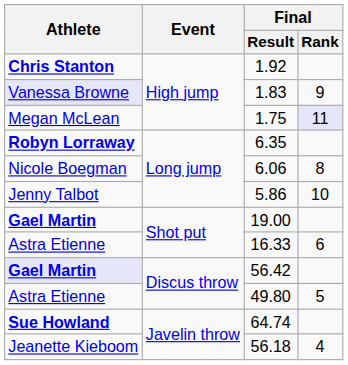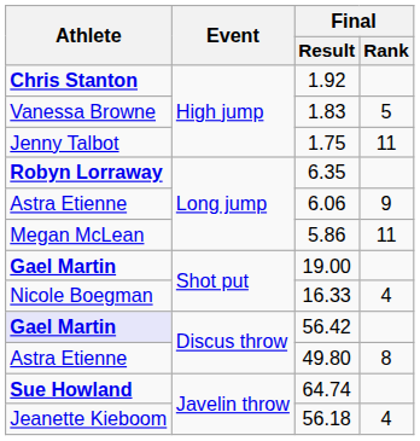 <table class="wikitable" style="font-size:90%">
 <tr>
 <th rowspan="2">Athlete</th>
 <th rowspan="2">Event</th>
 <th colspan="2">Final</th>
 </tr>
 <tr style="font-size:95%">
 <th>Result</th>
 <th>Rank</th>
 </tr>
 <tr align=center>
 <td align=left><strong><a href='#'>Chris Stanton</a></strong></td>
 <td rowspan=3 align=left><a href='#'>High jump</a></td>
 <td>1.92</td>
 <td></td>
 </tr>
 <tr align=center>
-<td align=left style="background: lavender;"><a href='#'>Vanessa Browne</a></td>
+<td align=left><a href='#'>Vanessa Browne</a></td>
 <td>1.83</td>
-<td>9</td>
+<td>5</td>
 </tr>
 <tr align=center>
-<td align=left><a href='#'>Megan McLean</a></td>
+<td align=left><a href='#'>Jenny Talbot</a></td>
 <td>1.75</td>
-<td style="background: lavender;">11</td>
+<td>11</td>
 </tr>
 <tr align=center>
 <td align=left><strong><a href='#'>Robyn Lorraway</a></strong></td>
 <td rowspan=3 align=left><a href='#'>Long jump</a></td>
 <td>6.35</td>
 <td></td>
 </tr>
 <tr align=center>
-<td align=left><a href='#'>Nicole Boegman</a></td>
+<td align=left><a href='#'>Astra Etienne</a></td>
 <td>6.06</td>
-<td>8</td>
+<td>9</td>
 </tr>
 <tr align=center>
-<td align=left><a href='#'>Jenny Talbot</a></td>
+<td align=left><a href='#'>Megan McLean</a></td>
 <td>5.86</td>
-<td>10</td>
+<td>11</td>
 </tr>
 <tr align=center>
 <td align=left><strong><a href='#'>Gael Martin</a></strong></td>
 <td rowspan=2 align=left><a href='#'>Shot put</a></td>
 <td>19.00</td>
 <td></td>
 </tr>
 <tr align=center>
-<td align=left><a href='#'>Astra Etienne</a></td>
+<td align=left><a href='#'>Nicole Boegman</a></td>
 <td>16.33</td>
-<td>6</td>
+<td>4</td>
 </tr>
 <tr align=center>
 <td align=left style="background: lavender;"><strong><a href='#'>Gael Martin</a></strong></td>
 <td rowspan=2 align=left><a href='#'>Discus throw</a></td>
 <td>56.42</td>
 <td></td>
 </tr>
 <tr align=center>
 <td align=left><a href='#'>Astra Etienne</a></td>
 <td>49.80</td>
-<td>5</td>
+<td>8</td>
 </tr>
 <tr align=center>
 <td align=left><strong><a href='#'>Sue Howland</a></strong></td>
 <td rowspan=2 align=left><a href='#'>Javelin throw</a></td>
 <td>64.74</td>
 <td></td>
 </tr>
 <tr align=center>
 <td align=left><a href='#'>Jeanette Kieboom</a></td>
 <td>56.18</td>
 <td>4</td>
 </tr>
 </table>
